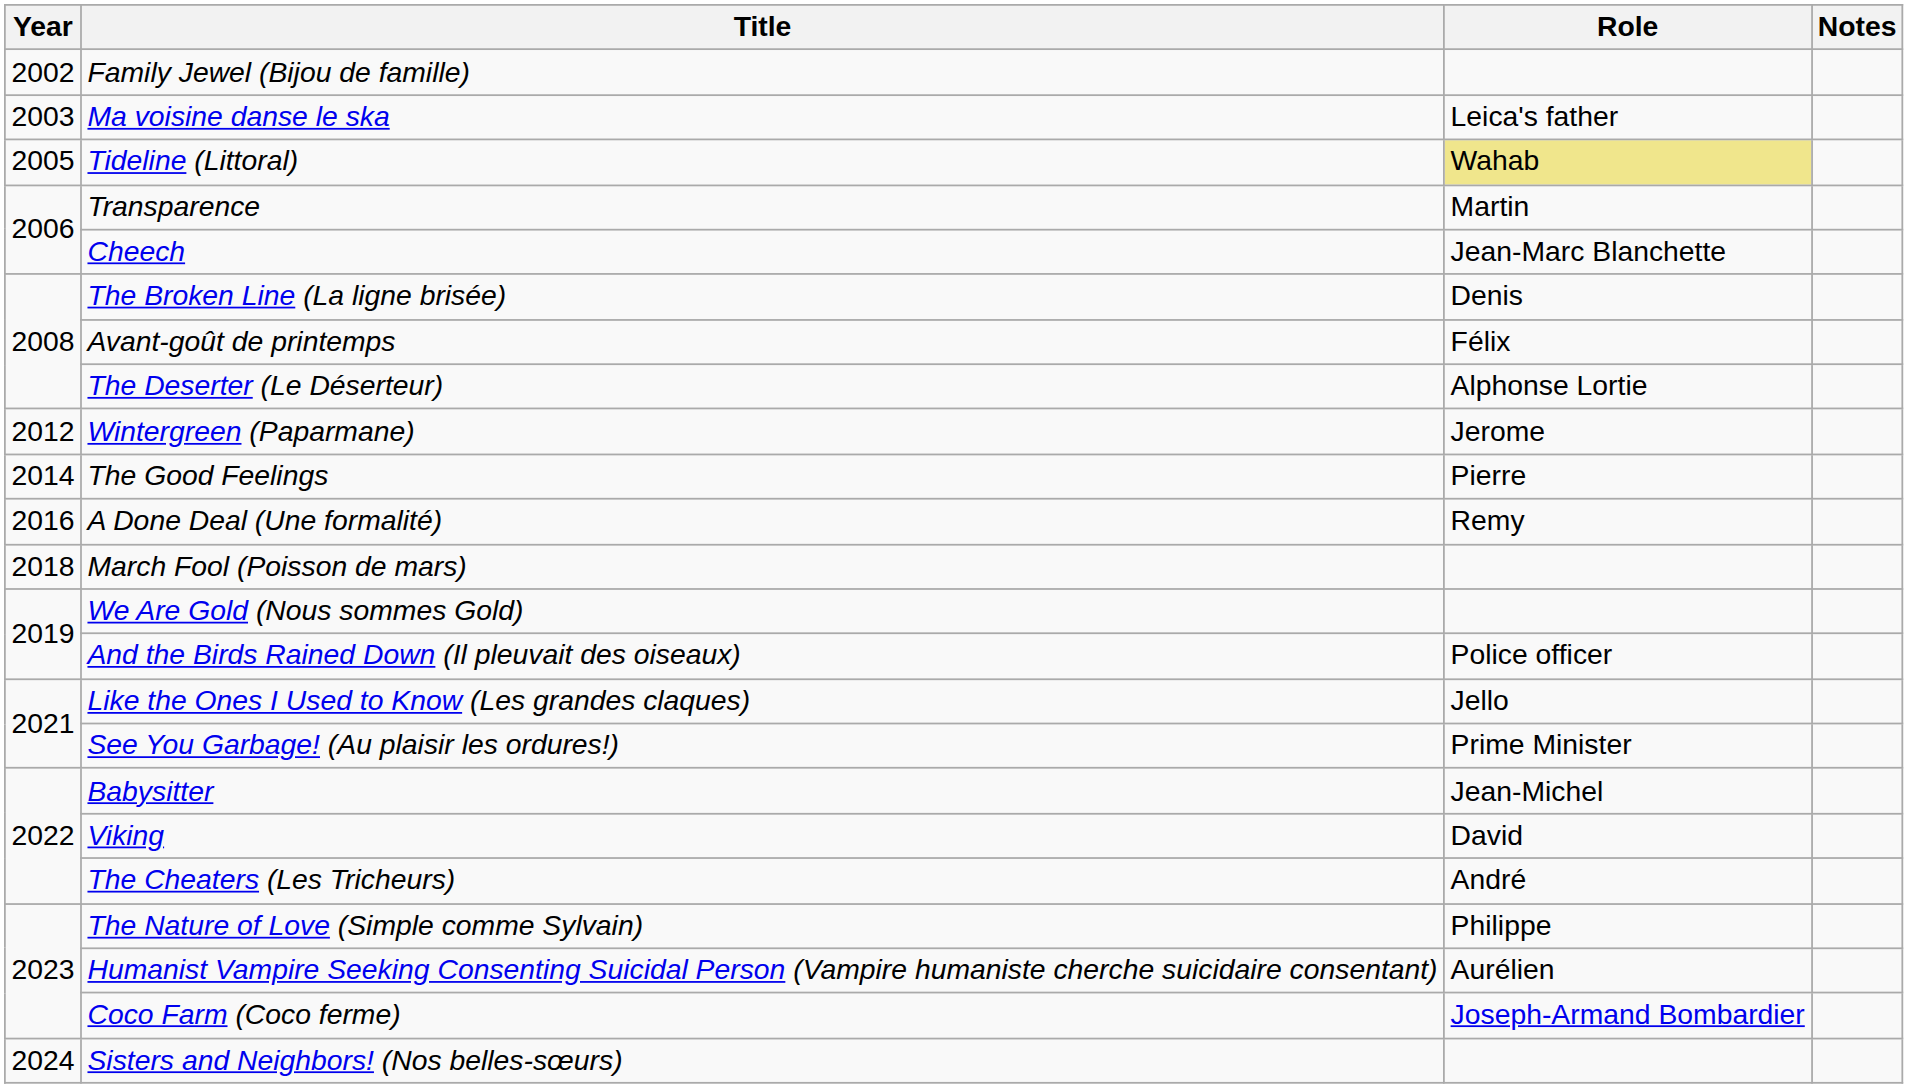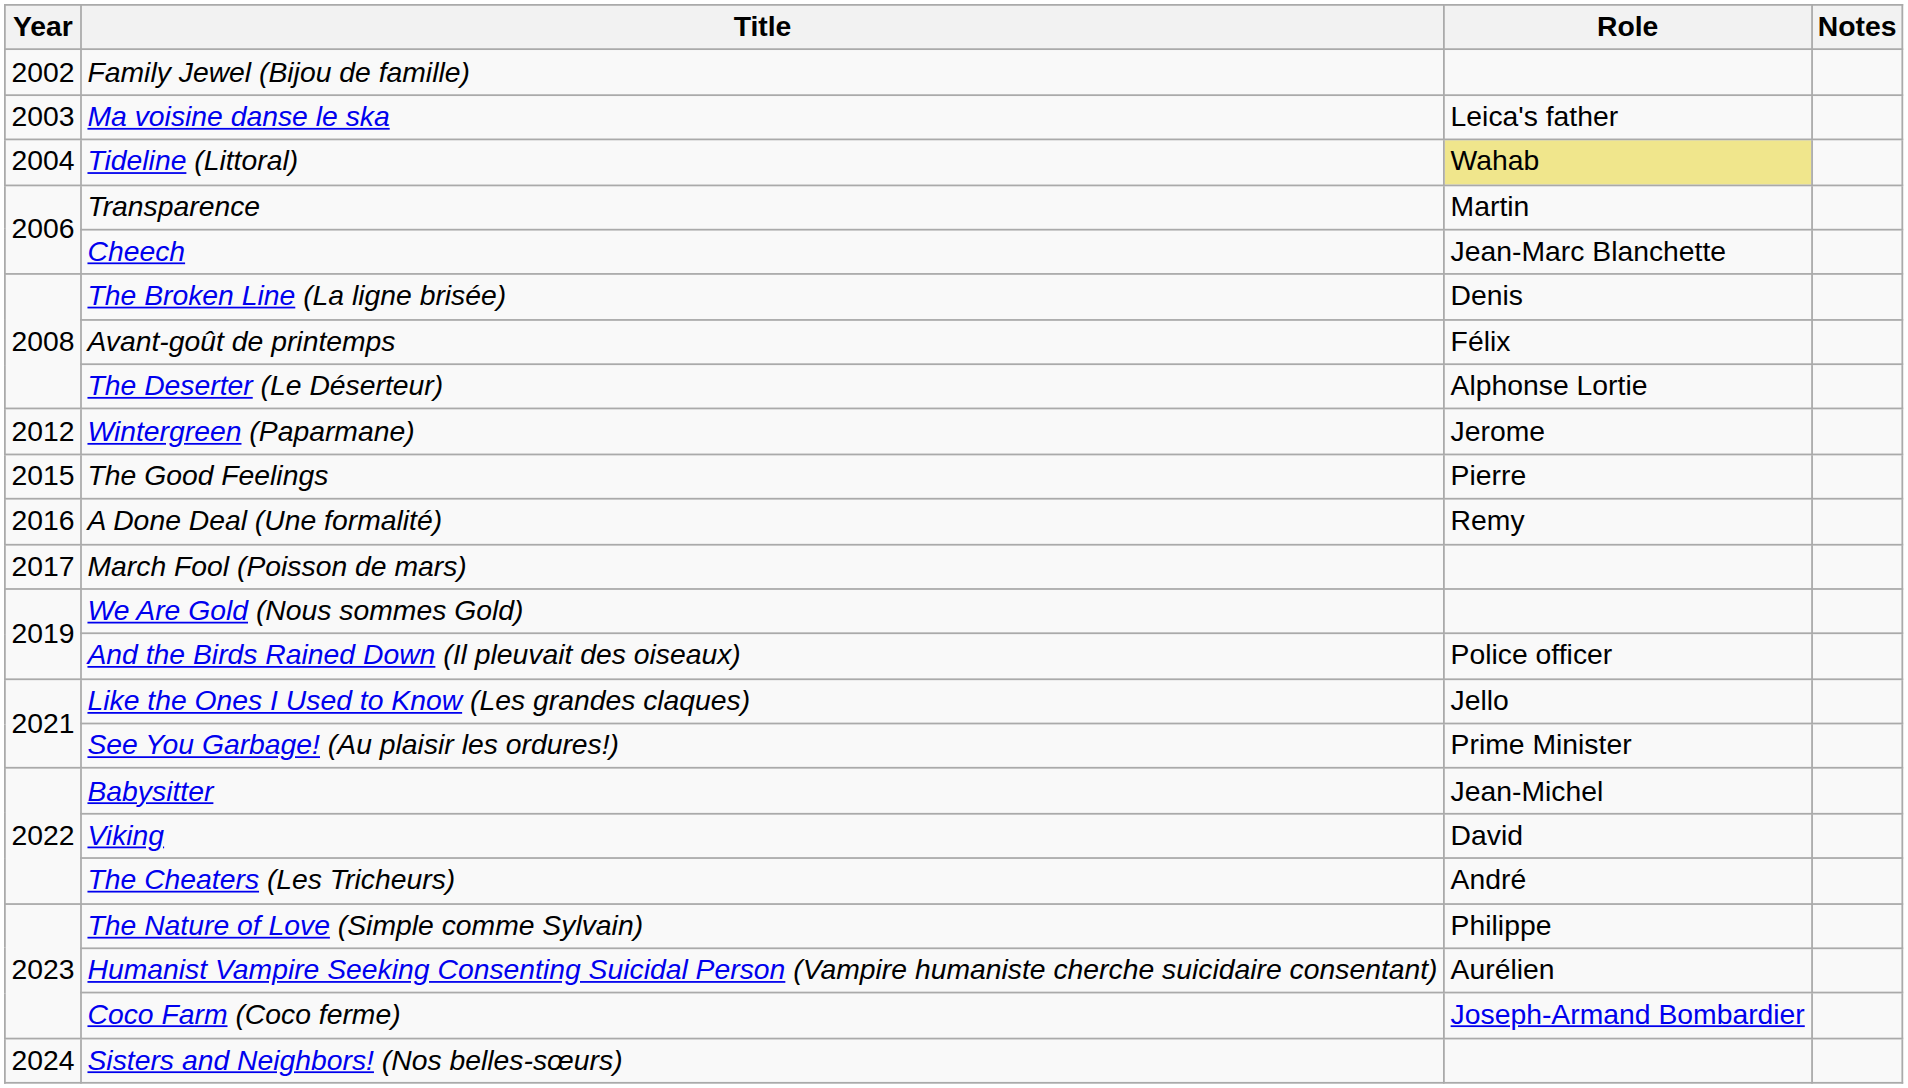 <table class="wikitable">
 <tr>
 <th>Year</th>
 <th>Title</th>
 <th>Role</th>
 <th>Notes</th>
 </tr>
 <tr>
 <td>2002</td>
 <td><em>Family Jewel (Bijou de famille)</em></td>
 <td></td>
 <td></td>
 </tr>
 <tr>
 <td>2003</td>
 <td><em><a href='#'>Ma voisine danse le ska</a></em></td>
 <td>Leica's father</td>
 <td></td>
 </tr>
 <tr>
-<td>2005</td>
+<td>2004</td>
 <td><em><a href='#'>Tideline</a> (Littoral)</em></td>
 <td style="background: khaki;">Wahab</td>
 <td></td>
 </tr>
 <tr>
 <td rowspan=2>2006</td>
 <td><em>Transparence</em></td>
 <td>Martin</td>
 <td></td>
 </tr>
 <tr>
 <td><em><a href='#'>Cheech</a></em></td>
 <td>Jean-Marc Blanchette</td>
 <td></td>
 </tr>
 <tr>
 <td rowspan=3>2008</td>
 <td><em><a href='#'>The Broken Line</a> (La ligne brisée)</em></td>
 <td>Denis</td>
 <td></td>
 </tr>
 <tr>
 <td><em>Avant-goût de printemps</em></td>
 <td>Félix</td>
 <td></td>
 </tr>
 <tr>
 <td><em><a href='#'>The Deserter</a> (Le Déserteur)</em></td>
 <td>Alphonse Lortie</td>
 <td></td>
 </tr>
 <tr>
 <td>2012</td>
 <td><em><a href='#'>Wintergreen</a> (Paparmane)</em></td>
 <td>Jerome</td>
 <td></td>
 </tr>
 <tr>
-<td>2014</td>
+<td>2015</td>
 <td><em>The Good Feelings</em></td>
 <td>Pierre</td>
 <td></td>
 </tr>
 <tr>
 <td>2016</td>
 <td><em>A Done Deal (Une formalité)</em></td>
 <td>Remy</td>
 <td></td>
 </tr>
 <tr>
-<td>2018</td>
+<td>2017</td>
 <td><em>March Fool (Poisson de mars)</em></td>
 <td></td>
 <td></td>
 </tr>
 <tr>
 <td rowspan=2>2019</td>
 <td><em><a href='#'>We Are Gold</a> (Nous sommes Gold)</em></td>
 <td></td>
 <td></td>
 </tr>
 <tr>
 <td><em><a href='#'>And the Birds Rained Down</a> (Il pleuvait des oiseaux)</em></td>
 <td>Police officer</td>
 <td></td>
 </tr>
 <tr>
 <td rowspan=2>2021</td>
 <td><em><a href='#'>Like the Ones I Used to Know</a> (Les grandes claques)</em></td>
 <td>Jello</td>
 <td></td>
 </tr>
 <tr>
 <td><em><a href='#'>See You Garbage!</a> (Au plaisir les ordures!)</em></td>
 <td>Prime Minister</td>
 <td></td>
 </tr>
 <tr>
 <td rowspan=3>2022</td>
 <td><em><a href='#'>Babysitter</a></em></td>
 <td>Jean-Michel</td>
 <td></td>
 </tr>
 <tr>
 <td><em><a href='#'>Viking</a></em></td>
 <td>David</td>
 <td></td>
 </tr>
 <tr>
 <td><em><a href='#'>The Cheaters</a> (Les Tricheurs)</em></td>
 <td>André</td>
 <td></td>
 </tr>
 <tr>
 <td rowspan=3>2023</td>
 <td><em><a href='#'>The Nature of Love</a> (Simple comme Sylvain)</em></td>
 <td>Philippe</td>
 <td></td>
 </tr>
 <tr>
 <td><em><a href='#'>Humanist Vampire Seeking Consenting Suicidal Person</a> (Vampire humaniste cherche suicidaire consentant)</em></td>
 <td>Aurélien</td>
 <td></td>
 </tr>
 <tr>
 <td><em><a href='#'>Coco Farm</a> (Coco ferme)</em></td>
 <td><a href='#'>Joseph-Armand Bombardier</a></td>
 <td></td>
 </tr>
 <tr>
 <td>2024</td>
 <td><em><a href='#'>Sisters and Neighbors!</a> (Nos belles-sœurs)</em></td>
 <td></td>
 <td></td>
 </tr>
 </table>
